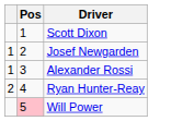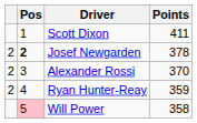 <table class="wikitable" style="font-size: 95%;">
 <tr>
 <th></th>
 <th>Pos</th>
 <th>Driver</th>
+<th>Points</th>
 </tr>
 <tr>
 <td align="left"></td>
 <td>1</td>
 <td> <a href='#'>Scott Dixon</a></td>
+<td align="right">411</td>
 </tr>
 <tr>
-<td align="left"> 1</td>
-<td>2</td>
+<td align="left"> 2</td>
+<td><strong>2</strong></td>
 <td> <a href='#'>Josef Newgarden</a></td>
+<td align="right">378</td>
 </tr>
 <tr>
-<td align="left"> 1</td>
+<td align="left"> 2</td>
 <td>3</td>
 <td> <a href='#'>Alexander Rossi</a></td>
+<td align="right">370</td>
 </tr>
 <tr>
 <td align="left"> 2</td>
 <td>4</td>
 <td> <a href='#'>Ryan Hunter-Reay</a></td>
+<td align="right">359</td>
 </tr>
 <tr>
 <td align="left"></td>
 <td style="background: pink;">5</td>
 <td> <a href='#'>Will Power</a></td>
+<td align="right">358</td>
 </tr>
 </table>
